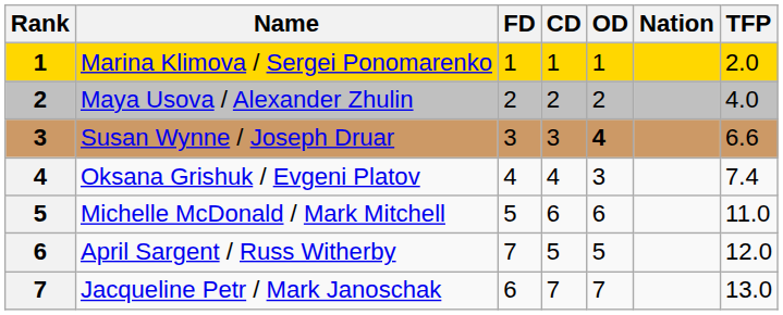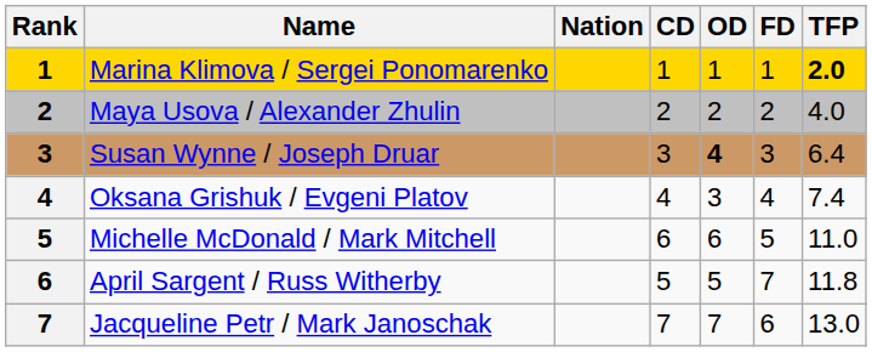 <table class="wikitable">
 <tr>
 <th>Rank</th>
 <th>Name</th>
-<th>FD</th>
+<th>Nation</th>
 <th>CD</th>
 <th>OD</th>
-<th>Nation</th>
+<th>FD</th>
 <th>TFP</th>
 </tr>
 <tr bgcolor="gold">
 <td align="center"><strong>1</strong></td>
 <td><a href='#'>Marina Klimova</a> / <a href='#'>Sergei Ponomarenko</a></td>
+<td></td>
 <td>1</td>
 <td>1</td>
 <td>1</td>
-<td></td>
-<td>2.0</td>
+<td><strong>2.0</strong></td>
 </tr>
 <tr bgcolor="silver">
 <td align="center"><strong>2</strong></td>
 <td><a href='#'>Maya Usova</a> / <a href='#'>Alexander Zhulin</a></td>
+<td></td>
 <td>2</td>
 <td>2</td>
 <td>2</td>
-<td></td>
 <td>4.0</td>
 </tr>
 <tr bgcolor="cc9966">
 <td align="center"><strong>3</strong></td>
 <td><a href='#'>Susan Wynne</a> / <a href='#'>Joseph Druar</a></td>
-<td>3</td>
+<td></td>
 <td>3</td>
 <td><strong>4</strong></td>
-<td></td>
-<td>6.6</td>
+<td>3</td>
+<td>6.4</td>
 </tr>
 <tr>
 <th>4</th>
 <td><a href='#'>Oksana Grishuk</a> / <a href='#'>Evgeni Platov</a></td>
-<td>4</td>
+<td></td>
 <td>4</td>
 <td>3</td>
-<td></td>
+<td>4</td>
 <td>7.4</td>
 </tr>
 <tr>
 <th>5</th>
 <td><a href='#'>Michelle McDonald</a> / <a href='#'>Mark Mitchell</a></td>
-<td>5</td>
+<td></td>
 <td>6</td>
 <td>6</td>
-<td></td>
+<td>5</td>
 <td>11.0</td>
 </tr>
 <tr>
 <th>6</th>
 <td><a href='#'>April Sargent</a> / <a href='#'>Russ Witherby</a></td>
-<td>7</td>
+<td></td>
 <td>5</td>
 <td>5</td>
-<td></td>
-<td>12.0</td>
+<td>7</td>
+<td>11.8</td>
 </tr>
 <tr>
 <th>7</th>
 <td><a href='#'>Jacqueline Petr</a> / <a href='#'>Mark Janoschak</a></td>
-<td>6</td>
+<td></td>
 <td>7</td>
 <td>7</td>
-<td></td>
+<td>6</td>
 <td>13.0</td>
 </tr>
 </table>
